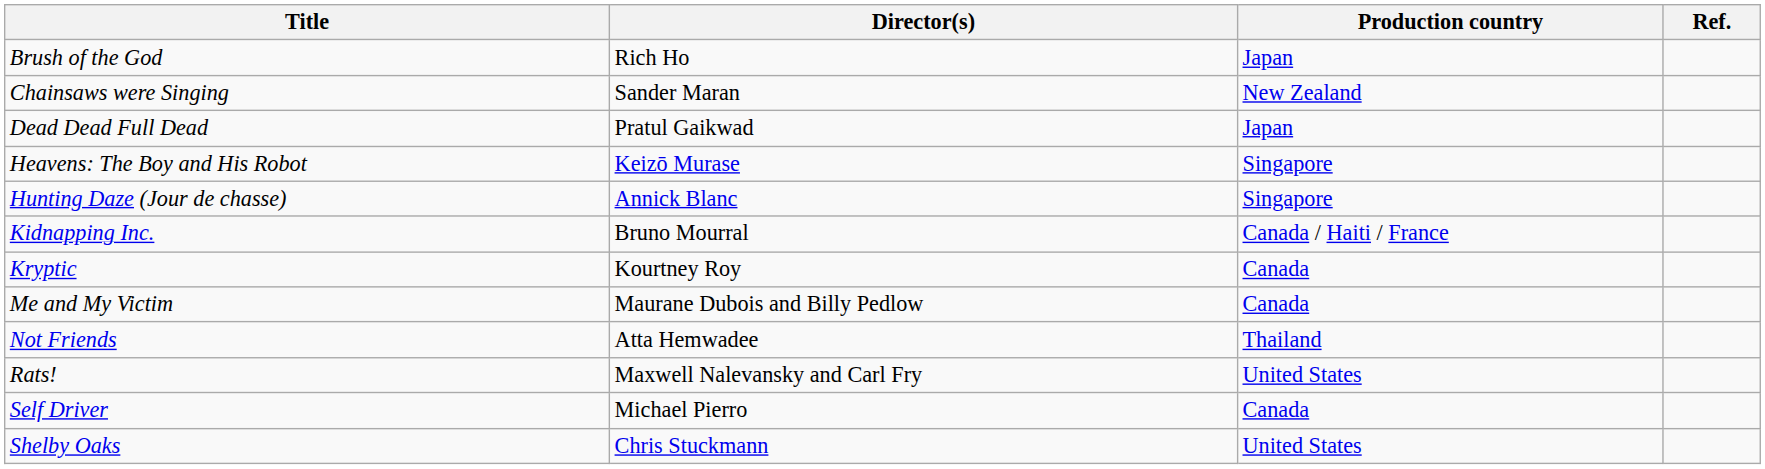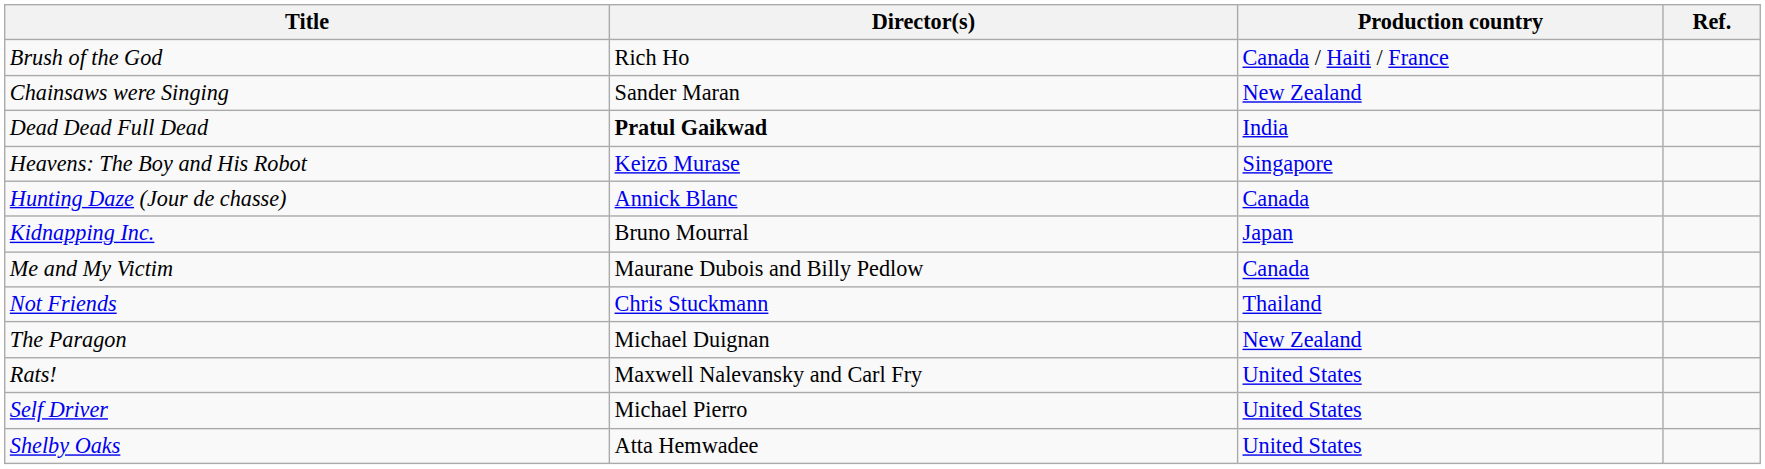 <table class="wikitable" width=100%>
 <tr>
 <th scope="col">Title</th>
 <th scope="col">Director(s)</th>
 <th scope="col">Production country</th>
 <th scope="col">Ref.</th>
 </tr>
 <tr>
 <td><em>Brush of the God</em></td>
 <td>Rich Ho</td>
-<td><a href='#'>Japan</a></td>
+<td><a href='#'>Canada</a> / <a href='#'>Haiti</a> / <a href='#'>France</a></td>
 <td align="center"></td>
 </tr>
 <tr>
 <td><em>Chainsaws were Singing</em></td>
 <td>Sander Maran</td>
 <td><a href='#'>New Zealand</a></td>
 <td align="center"></td>
 </tr>
 <tr>
 <td><em>Dead Dead Full Dead</em></td>
-<td>Pratul Gaikwad</td>
-<td><a href='#'>Japan</a></td>
+<td><strong>Pratul Gaikwad</strong></td>
+<td><a href='#'>India</a></td>
 <td align="center"></td>
 </tr>
 <tr>
 <td><em>Heavens: The Boy and His Robot</em></td>
 <td><a href='#'>Keizō Murase</a></td>
 <td><a href='#'>Singapore</a></td>
 <td align="center"></td>
 </tr>
 <tr>
 <td><em><a href='#'>Hunting Daze</a> (Jour de chasse)</em></td>
 <td><a href='#'>Annick Blanc</a></td>
-<td><a href='#'>Singapore</a></td>
+<td><a href='#'>Canada</a></td>
 <td align="center"></td>
 </tr>
 <tr>
 <td><em><a href='#'>Kidnapping Inc.</a></em></td>
 <td>Bruno Mourral</td>
-<td><a href='#'>Canada</a> / <a href='#'>Haiti</a> / <a href='#'>France</a></td>
-<td align="center"></td>
-</tr>
-<tr>
-<td><em><a href='#'>Kryptic</a></em></td>
-<td>Kourtney Roy</td>
-<td><a href='#'>Canada</a></td>
+<td><a href='#'>Japan</a></td>
 <td align="center"></td>
 </tr>
 <tr>
 <td><em>Me and My Victim</em></td>
 <td>Maurane Dubois and Billy Pedlow</td>
 <td><a href='#'>Canada</a></td>
 <td align="center"></td>
 </tr>
 <tr>
 <td><em><a href='#'>Not Friends</a></em></td>
-<td>Atta Hemwadee</td>
+<td><a href='#'>Chris Stuckmann</a></td>
 <td><a href='#'>Thailand</a></td>
+<td align="center"></td>
+</tr>
+<tr>
+<td><em>The Paragon</em></td>
+<td>Michael Duignan</td>
+<td><a href='#'>New Zealand</a></td>
 <td align="center"></td>
 </tr>
 <tr>
 <td><em>Rats!</em></td>
 <td>Maxwell Nalevansky and Carl Fry</td>
 <td><a href='#'>United States</a></td>
 <td align="center"></td>
 </tr>
 <tr>
 <td><em><a href='#'>Self Driver</a></em></td>
 <td>Michael Pierro</td>
-<td><a href='#'>Canada</a></td>
+<td><a href='#'>United States</a></td>
 <td align="center"></td>
 </tr>
 <tr>
 <td><em><a href='#'>Shelby Oaks</a></em></td>
-<td><a href='#'>Chris Stuckmann</a></td>
+<td>Atta Hemwadee</td>
 <td><a href='#'>United States</a></td>
 <td align="center"></td>
 </tr>
 </table>
